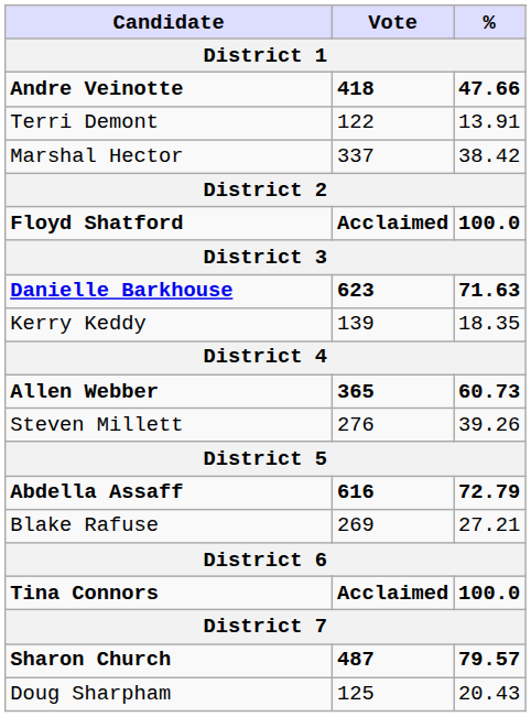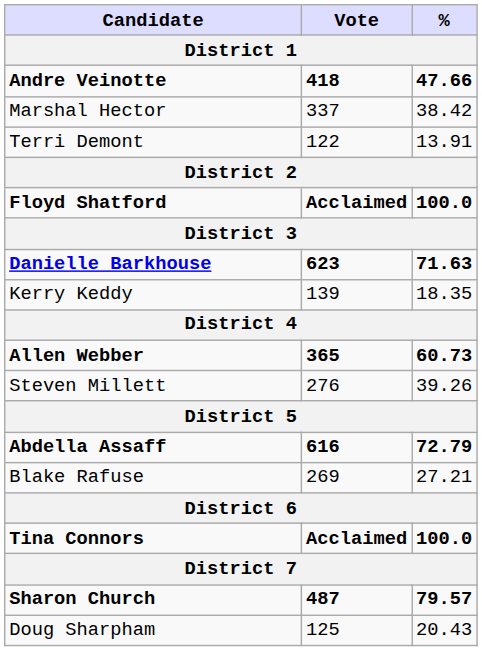 <table class="wikitable">
 <tr>
 <th style="background:#ddf; width:200px;">Candidate</th>
 <th style="background:#ddf; width:50px;">Vote</th>
 <th style="background:#ddf; width:30px;">%</th>
 </tr>
 <tr>
 <th colspan="3"><strong>District 1</strong></th>
 </tr>
 <tr>
 <td><strong>Andre Veinotte</strong></td>
 <td><strong>418</strong></td>
 <td><strong>47.66</strong></td>
 </tr>
 <tr>
+<td>Marshal Hector</td>
+<td>337</td>
+<td>38.42</td>
+</tr>
+<tr>
 <td>Terri Demont</td>
 <td>122</td>
 <td>13.91</td>
-</tr>
-<tr>
-<td>Marshal Hector</td>
-<td>337</td>
-<td>38.42</td>
 </tr>
 <tr>
 <th colspan="3"><strong>District 2</strong></th>
 </tr>
 <tr>
 <td><strong>Floyd Shatford</strong></td>
 <td><strong>Acclaimed</strong></td>
 <td><strong>100.0</strong></td>
 </tr>
 <tr>
 <th colspan="3"><strong>District 3</strong></th>
 </tr>
 <tr>
 <td><strong><a href='#'>Danielle Barkhouse</a></strong></td>
 <td><strong>623</strong></td>
 <td><strong>71.63</strong></td>
 </tr>
 <tr>
 <td>Kerry Keddy</td>
 <td>139</td>
 <td>18.35</td>
 </tr>
 <tr>
 <th colspan="3"><strong>District 4</strong></th>
 </tr>
 <tr>
 <td><strong>Allen Webber</strong></td>
 <td><strong>365</strong></td>
 <td><strong>60.73</strong></td>
 </tr>
 <tr>
 <td>Steven Millett</td>
 <td>276</td>
 <td>39.26</td>
 </tr>
 <tr>
 <th colspan="3"><strong>District 5</strong></th>
 </tr>
 <tr>
 <td><strong>Abdella Assaff</strong></td>
 <td><strong>616</strong></td>
 <td><strong>72.79</strong></td>
 </tr>
 <tr>
 <td>Blake Rafuse</td>
 <td>269</td>
 <td>27.21</td>
 </tr>
 <tr>
 <th colspan="3"><strong>District 6</strong></th>
 </tr>
 <tr>
 <td><strong>Tina Connors</strong></td>
 <td><strong>Acclaimed</strong></td>
 <td><strong>100.0</strong></td>
 </tr>
 <tr>
 <th colspan="3"><strong>District 7</strong></th>
 </tr>
 <tr>
 <td><strong>Sharon Church</strong></td>
 <td><strong>487</strong></td>
 <td><strong>79.57</strong></td>
 </tr>
 <tr>
 <td>Doug Sharpham</td>
 <td>125</td>
 <td>20.43</td>
 </tr>
 </table>
